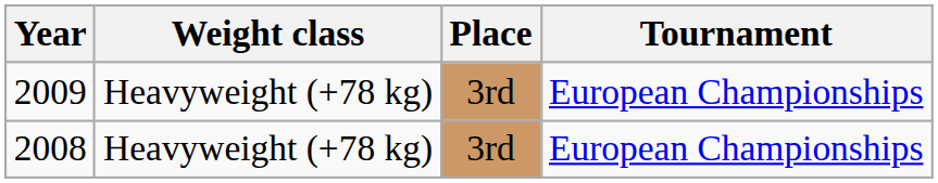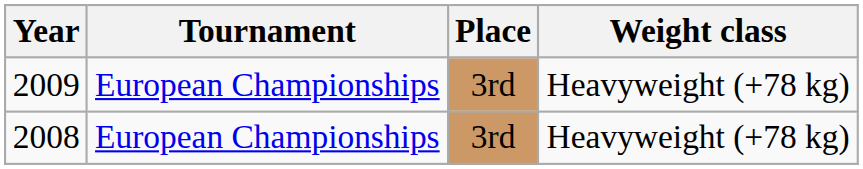 <table class=wikitable>
 <tr>
 <th>Year</th>
+<th>Tournament</th>
+<th>Place</th>
 <th>Weight class</th>
-<th>Place</th>
-<th>Tournament</th>
 </tr>
 <tr>
 <td>2009</td>
+<td><a href='#'>European Championships</a></td>
+<td bgcolor="cc9966" align="center">3rd</td>
 <td>Heavyweight (+78 kg)</td>
-<td bgcolor="cc9966" align="center">3rd</td>
-<td><a href='#'>European Championships</a></td>
 </tr>
 <tr>
 <td>2008</td>
+<td><a href='#'>European Championships</a></td>
+<td bgcolor="cc9966" align="center">3rd</td>
 <td>Heavyweight (+78 kg)</td>
-<td bgcolor="cc9966" align="center">3rd</td>
-<td><a href='#'>European Championships</a></td>
 </tr>
 </table>
